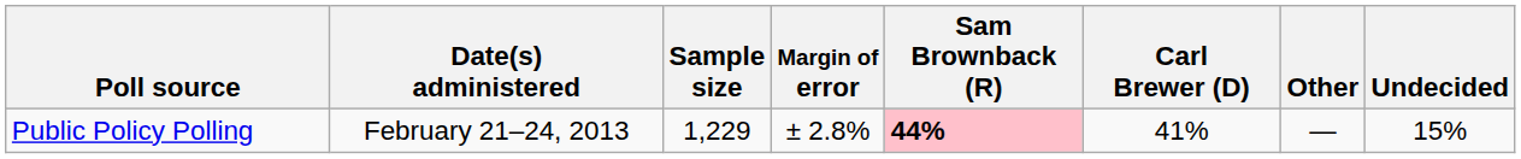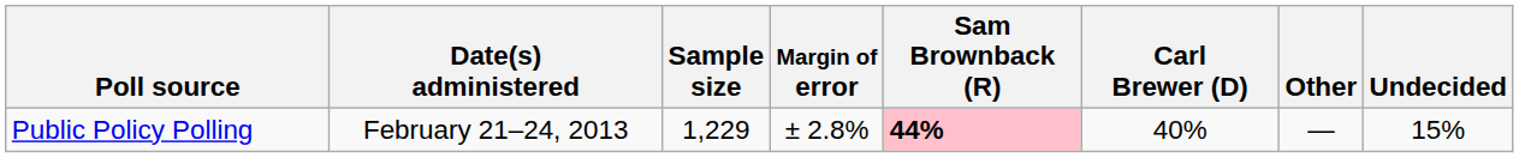 <table class="wikitable">
 <tr valign= bottom>
 <th style="width:185px;">Poll source</th>
 <th style="width:190px;">Date(s)<br>administered</th>
 <th class=small>Sample<br>size</th>
 <th><small>Margin of</small><br>error</th>
 <th style="width:110px;">Sam<br>Brownback (R)</th>
 <th style="width:110px;">Carl<br>Brewer (D)</th>
 <th style="width:40px;">Other</th>
 <th style="width:40px;">Undecided</th>
 </tr>
 <tr>
 <td><a href='#'>Public Policy Polling</a></td>
 <td align=center>February 21–24, 2013</td>
 <td align=center>1,229</td>
 <td align=center>± 2.8%</td>
 <td style="background: pink;"><strong>44%</strong></td>
-<td align=center>41%</td>
+<td align=center>40%</td>
 <td align=center>—</td>
 <td align=center>15%</td>
 </tr>
 </table>
